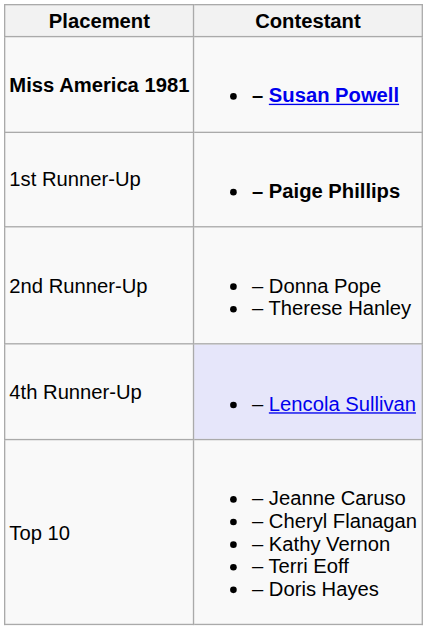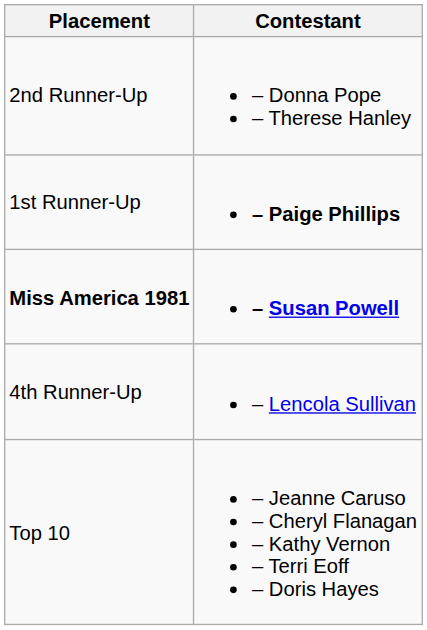 <table class="wikitable sortable" style="font-size: 95%;">
 <tr>
 <th>Placement</th>
 <th>Contestant</th>
 </tr>
 <tr>
-<td><strong>Miss America 1981</strong></td>
-<td><br><ul><li><strong> – <a href='#'>Susan Powell</a></strong></li></ul></td>
+<td>2nd Runner-Up</td>
+<td><br><ul><li> – Donna Pope</li><li> – Therese Hanley</li></ul></td>
 </tr>
 <tr>
 <td>1st Runner-Up</td>
 <td><strong><br><ul><li> – Paige Phillips</li></ul></strong></td>
 </tr>
 <tr>
-<td>2nd Runner-Up</td>
-<td><br><ul><li> – Donna Pope</li><li> – Therese Hanley</li></ul></td>
+<td><strong>Miss America 1981</strong></td>
+<td><br><ul><li><strong> – <a href='#'>Susan Powell</a></strong></li></ul></td>
 </tr>
 <tr>
 <td>4th Runner-Up</td>
-<td style="background: lavender;"><br><ul><li> – <a href='#'>Lencola Sullivan</a></li></ul></td>
+<td><br><ul><li> – <a href='#'>Lencola Sullivan</a></li></ul></td>
 </tr>
 <tr>
 <td>Top 10</td>
 <td><br><ul><li> – Jeanne Caruso</li><li> – Cheryl Flanagan</li><li> – Kathy Vernon</li><li> – Terri Eoff</li><li> – Doris Hayes</li></ul></td>
 </tr>
 </table>
